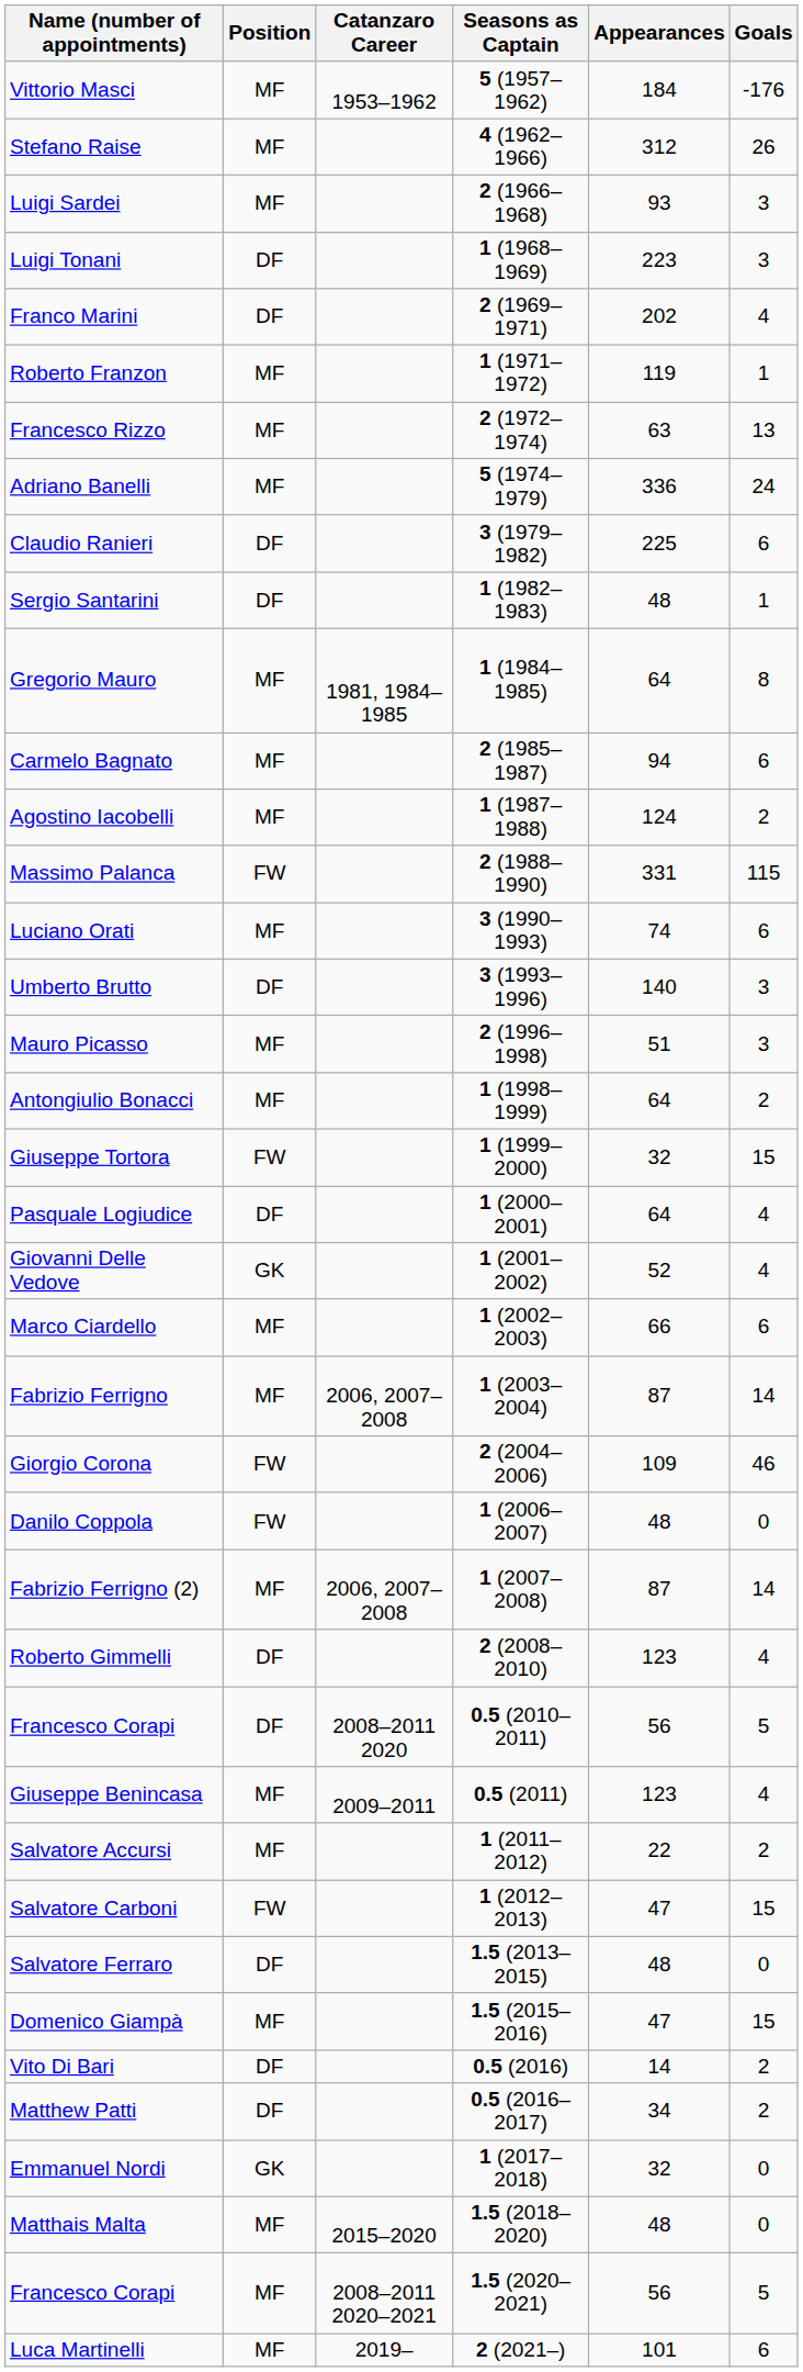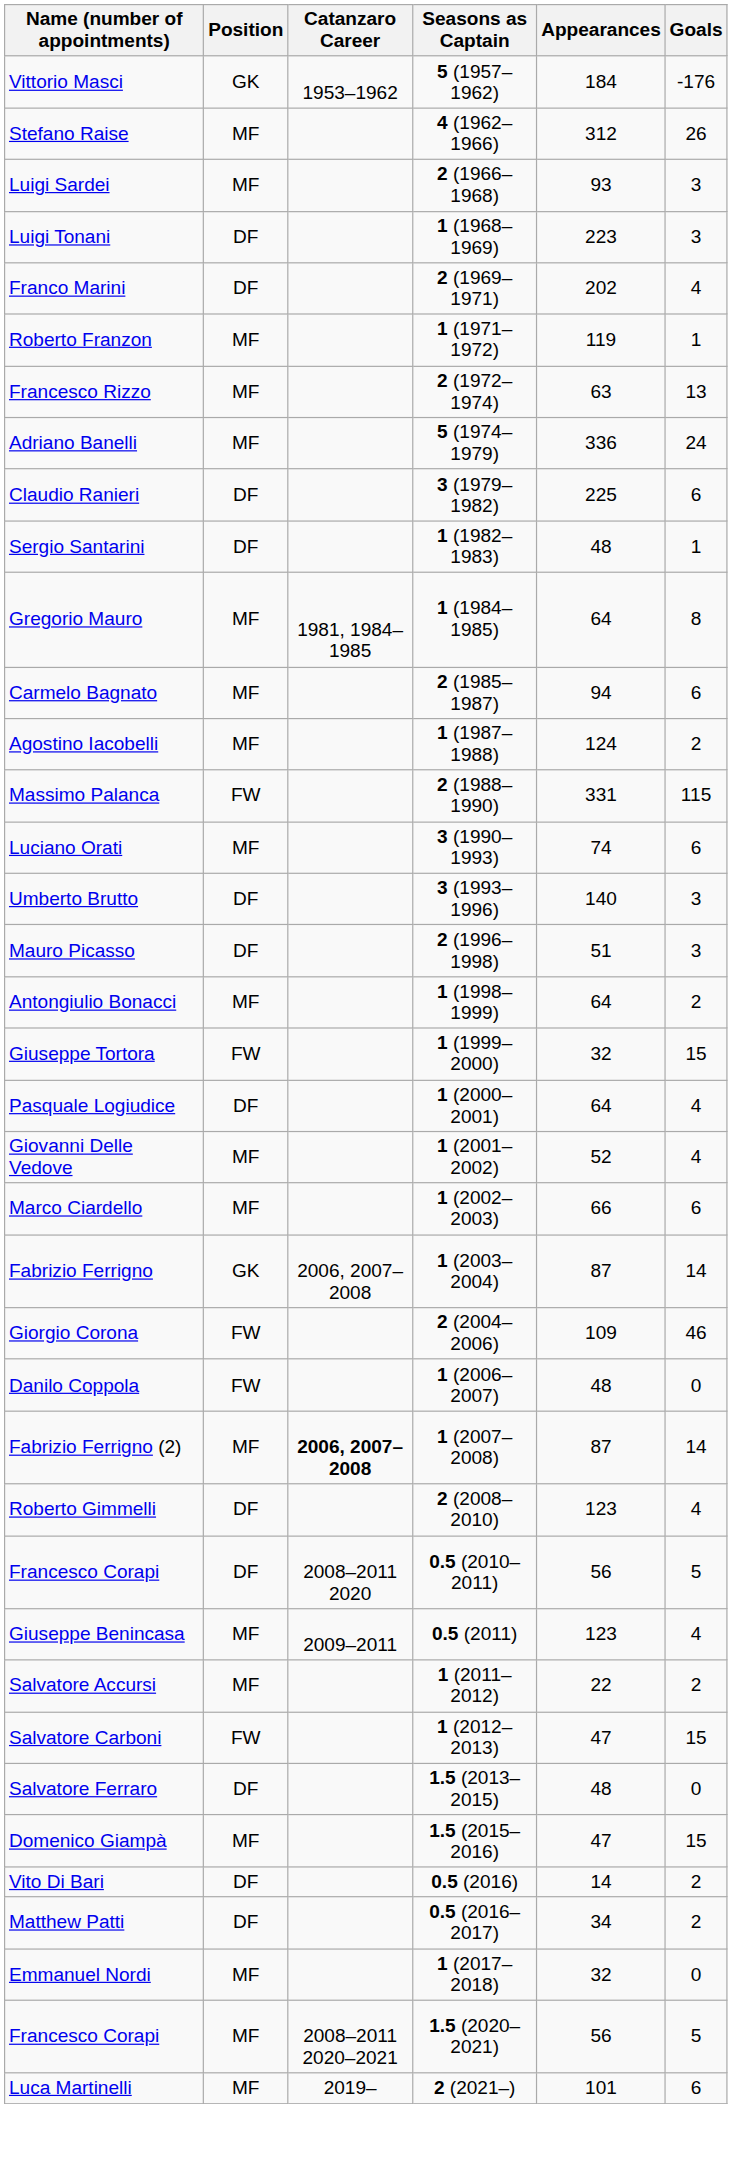 <table class="wikitable" style="text-align: center;">
 <tr>
 <th>Name (number of appointments)</th>
 <th>Position</th>
 <th>Catanzaro Career</th>
 <th>Seasons as Captain</th>
 <th>Appearances</th>
 <th>Goals</th>
 </tr>
 <tr>
 <td align="left"> <a href='#'>Vittorio Masci</a></td>
-<td>MF</td>
+<td>GK</td>
 <td><br>1953–1962</td>
 <td><strong>5</strong> (1957–1962)</td>
 <td>184</td>
 <td>-176</td>
 </tr>
 <tr>
 <td align="left"> <a href='#'>Stefano Raise</a></td>
 <td>MF</td>
 <td></td>
 <td><strong>4</strong> (1962–1966)</td>
 <td>312</td>
 <td>26</td>
 </tr>
 <tr>
 <td align="left"> <a href='#'>Luigi Sardei</a></td>
 <td>MF</td>
 <td></td>
 <td><strong>2</strong> (1966–1968)</td>
 <td>93</td>
 <td>3</td>
 </tr>
 <tr>
 <td align="left"> <a href='#'>Luigi Tonani</a></td>
 <td>DF</td>
 <td></td>
 <td><strong>1</strong> (1968–1969)</td>
 <td>223</td>
 <td>3</td>
 </tr>
 <tr>
 <td align="left"> <a href='#'>Franco Marini</a></td>
 <td>DF</td>
 <td></td>
 <td><strong>2</strong> (1969–1971)</td>
 <td>202</td>
 <td>4</td>
 </tr>
 <tr>
 <td align="left"> <a href='#'>Roberto Franzon</a></td>
 <td>MF</td>
 <td></td>
 <td><strong>1</strong> (1971–1972)</td>
 <td>119</td>
 <td>1</td>
 </tr>
 <tr>
 <td align="left"> <a href='#'>Francesco Rizzo</a></td>
 <td>MF</td>
 <td></td>
 <td><strong>2</strong> (1972–1974)</td>
 <td>63</td>
 <td>13</td>
 </tr>
 <tr>
 <td align="left"> <a href='#'>Adriano Banelli</a></td>
 <td>MF</td>
 <td></td>
 <td><strong>5</strong> (1974–1979)</td>
 <td>336</td>
 <td>24</td>
 </tr>
 <tr>
 <td align="left"> <a href='#'>Claudio Ranieri</a></td>
 <td>DF</td>
 <td></td>
 <td><strong>3</strong> (1979–1982)</td>
 <td>225</td>
 <td>6</td>
 </tr>
 <tr>
 <td align="left"> <a href='#'>Sergio Santarini</a></td>
 <td>DF</td>
 <td></td>
 <td><strong>1</strong> (1982–1983)</td>
 <td>48</td>
 <td>1</td>
 </tr>
 <tr>
 <td align="left"> <a href='#'>Gregorio Mauro</a></td>
 <td>MF</td>
 <td><br><br>1981, 1984–1985<br></td>
 <td><strong>1</strong> (1984–1985)</td>
 <td>64</td>
 <td>8</td>
 </tr>
 <tr>
 <td align="left"> <a href='#'>Carmelo Bagnato</a></td>
 <td>MF</td>
 <td></td>
 <td><strong>2</strong> (1985–1987)</td>
 <td>94</td>
 <td>6</td>
 </tr>
 <tr>
 <td align="left"> <a href='#'>Agostino Iacobelli</a></td>
 <td>MF</td>
 <td></td>
 <td><strong>1</strong> (1987–1988)</td>
 <td>124</td>
 <td>2</td>
 </tr>
 <tr>
 <td align="left"> <a href='#'>Massimo Palanca</a></td>
 <td>FW</td>
 <td><br></td>
 <td><strong>2</strong> (1988–1990)</td>
 <td>331</td>
 <td>115</td>
 </tr>
 <tr>
 <td align="left"> <a href='#'>Luciano Orati</a></td>
 <td>MF</td>
 <td></td>
 <td><strong>3</strong> (1990–1993)</td>
 <td>74</td>
 <td>6</td>
 </tr>
 <tr>
 <td align="left"> <a href='#'>Umberto Brutto</a></td>
 <td>DF</td>
 <td></td>
 <td><strong>3</strong> (1993–1996)</td>
 <td>140</td>
 <td>3</td>
 </tr>
 <tr>
 <td align="left"> <a href='#'>Mauro Picasso</a></td>
-<td>MF</td>
+<td>DF</td>
 <td></td>
 <td><strong>2</strong> (1996–1998)</td>
 <td>51</td>
 <td>3</td>
 </tr>
 <tr>
 <td align="left"> <a href='#'>Antongiulio Bonacci</a></td>
 <td>MF</td>
 <td></td>
 <td><strong>1</strong> (1998–1999)</td>
 <td>64</td>
 <td>2</td>
 </tr>
 <tr>
 <td align="left"> <a href='#'>Giuseppe Tortora</a></td>
 <td>FW</td>
 <td></td>
 <td><strong>1</strong> (1999–2000)</td>
 <td>32</td>
 <td>15</td>
 </tr>
 <tr>
 <td align="left"> <a href='#'>Pasquale Logiudice</a></td>
 <td>DF</td>
 <td><br></td>
 <td><strong>1</strong> (2000–2001)</td>
 <td>64</td>
 <td>4</td>
 </tr>
 <tr>
 <td align="left"> <a href='#'>Giovanni Delle Vedove</a></td>
-<td>GK</td>
+<td>MF</td>
 <td></td>
 <td><strong>1</strong> (2001–2002)</td>
 <td>52</td>
 <td>4</td>
 </tr>
 <tr>
 <td align="left"> <a href='#'>Marco Ciardello</a></td>
 <td>MF</td>
 <td><br></td>
 <td><strong>1</strong> (2002–2003)</td>
 <td>66</td>
 <td>6</td>
 </tr>
 <tr>
 <td align="left"> <a href='#'>Fabrizio Ferrigno</a></td>
-<td>MF</td>
+<td>GK</td>
 <td><br>2006, 2007–2008</td>
 <td><strong>1</strong> (2003–2004)</td>
 <td>87</td>
 <td>14</td>
 </tr>
 <tr>
 <td align="left"> <a href='#'>Giorgio Corona</a></td>
 <td>FW</td>
 <td></td>
 <td><strong>2</strong> (2004–2006)</td>
 <td>109</td>
 <td>46</td>
 </tr>
 <tr>
 <td align="left"> <a href='#'>Danilo Coppola</a></td>
 <td>FW</td>
 <td></td>
 <td><strong>1</strong> (2006–2007)</td>
 <td>48</td>
 <td>0</td>
 </tr>
 <tr>
 <td align="left"> <a href='#'>Fabrizio Ferrigno</a> (2)</td>
 <td>MF</td>
-<td><br>2006, 2007–2008</td>
+<td><strong><br>2006, 2007–2008</strong></td>
 <td><strong>1</strong> (2007–2008)</td>
 <td>87</td>
 <td>14</td>
 </tr>
 <tr>
 <td align="left"> <a href='#'>Roberto Gimmelli</a></td>
 <td>DF</td>
 <td></td>
 <td><strong>2</strong> (2008–2010)</td>
 <td>123</td>
 <td>4</td>
 </tr>
 <tr>
 <td align="left"> <a href='#'>Francesco Corapi</a></td>
 <td>DF</td>
 <td><br>2008–2011<br>2020</td>
 <td><strong>0.5</strong> (2010–2011)</td>
 <td>56</td>
 <td>5</td>
 </tr>
 <tr>
 <td align="left"> <a href='#'>Giuseppe Benincasa</a></td>
 <td>MF</td>
 <td><br>2009–2011</td>
 <td><strong>0.5</strong> (2011)</td>
 <td>123</td>
 <td>4</td>
 </tr>
 <tr>
 <td align="left"> <a href='#'>Salvatore Accursi</a></td>
 <td>MF</td>
 <td></td>
 <td><strong>1</strong> (2011–2012)</td>
 <td>22</td>
 <td>2</td>
 </tr>
 <tr>
 <td align="left"> <a href='#'>Salvatore Carboni</a></td>
 <td>FW</td>
 <td></td>
 <td><strong>1</strong> (2012–2013)</td>
 <td>47</td>
 <td>15</td>
 </tr>
 <tr>
 <td align="left"> <a href='#'>Salvatore Ferraro</a></td>
 <td>DF</td>
 <td></td>
 <td><strong>1.5</strong> (2013–2015)</td>
 <td>48</td>
 <td>0</td>
 </tr>
 <tr>
 <td align="left"> <a href='#'>Domenico Giampà</a></td>
 <td>MF</td>
 <td></td>
 <td><strong>1.5</strong> (2015–2016)</td>
 <td>47</td>
 <td>15</td>
 </tr>
 <tr>
 <td align="left"> <a href='#'>Vito Di Bari</a></td>
 <td>DF</td>
 <td></td>
 <td><strong>0.5</strong> (2016)</td>
 <td>14</td>
 <td>2</td>
 </tr>
 <tr>
 <td align="left"> <a href='#'>Matthew Patti</a></td>
 <td>DF</td>
 <td></td>
 <td><strong>0.5</strong> (2016–2017)</td>
 <td>34</td>
 <td>2</td>
 </tr>
 <tr>
 <td align="left"> <a href='#'>Emmanuel Nordi</a></td>
-<td>GK</td>
+<td>MF</td>
 <td></td>
 <td><strong>1</strong> (2017–2018)</td>
 <td>32</td>
-<td>0</td>
-</tr>
-<tr>
-<td align="left"> <a href='#'>Matthais Malta</a></td>
-<td>MF</td>
-<td><br>2015–2020</td>
-<td><strong>1.5</strong> (2018–2020)</td>
-<td>48</td>
 <td>0</td>
 </tr>
 <tr>
 <td align="left"> <a href='#'>Francesco Corapi</a></td>
 <td>MF</td>
 <td><br>2008–2011<br>2020–2021</td>
 <td><strong>1.5</strong> (2020–2021)</td>
 <td>56</td>
 <td>5</td>
 </tr>
 <tr>
 <td align="left"> <a href='#'>Luca Martinelli</a></td>
 <td>MF</td>
 <td>2019–</td>
 <td><strong>2</strong> (2021–)</td>
 <td>101</td>
 <td>6</td>
 </tr>
 </table>
